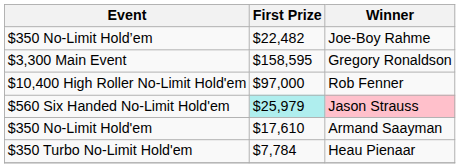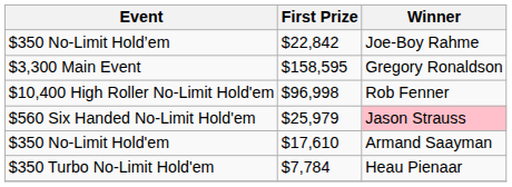 <table class="wikitable sortable">
 <tr>
 <th>Event</th>
 <th>First Prize</th>
 <th>Winner</th>
 </tr>
 <tr>
 <td>$350 No-Limit Hold’em</td>
-<td>$22,482</td>
+<td>$22,842</td>
 <td>Joe-Boy Rahme</td>
 </tr>
 <tr>
 <td>$3,300 Main Event</td>
 <td>$158,595</td>
 <td>Gregory Ronaldson</td>
 </tr>
 <tr>
 <td>$10,400 High Roller No-Limit Hold'em</td>
-<td>$97,000</td>
+<td>$96,998</td>
 <td>Rob Fenner</td>
 </tr>
 <tr>
 <td>$560 Six Handed No-Limit Hold'em</td>
-<td style="background: paleturquoise;">$25,979</td>
+<td>$25,979</td>
 <td style="background: pink;">Jason Strauss</td>
 </tr>
 <tr>
 <td>$350 No-Limit Hold'em</td>
 <td>$17,610</td>
 <td>Armand Saayman</td>
 </tr>
 <tr>
 <td>$350 Turbo No-Limit Hold'em</td>
 <td>$7,784</td>
 <td>Heau Pienaar</td>
 </tr>
 <tr>
 </tr>
 </table>
